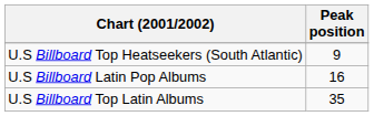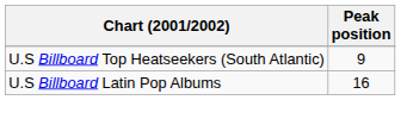 <table class="wikitable sortable">
 <tr>
 <th>Chart (2001/2002)</th>
 <th>Peak<br>position</th>
 </tr>
 <tr>
 </tr>
 <tr>
 </tr>
 <tr>
 </tr>
 <tr>
 </tr>
 <tr>
 </tr>
 <tr>
 </tr>
 <tr>
 </tr>
 <tr>
 </tr>
 <tr>
 </tr>
 <tr>
 </tr>
 <tr>
 </tr>
 <tr>
 <td>U.S <em><a href='#'>Billboard</a></em> Top Heatseekers (South Atlantic)</td>
 <td style="text-align:center;">9</td>
 </tr>
 <tr>
 <td>U.S <em><a href='#'>Billboard</a></em> Latin Pop Albums</td>
 <td style="text-align:center;">16</td>
 </tr>
-<tr>
-<td>U.S <em><a href='#'>Billboard</a></em> Top Latin Albums</td>
-<td style="text-align:center;">35</td>
-</tr>
 </table>
